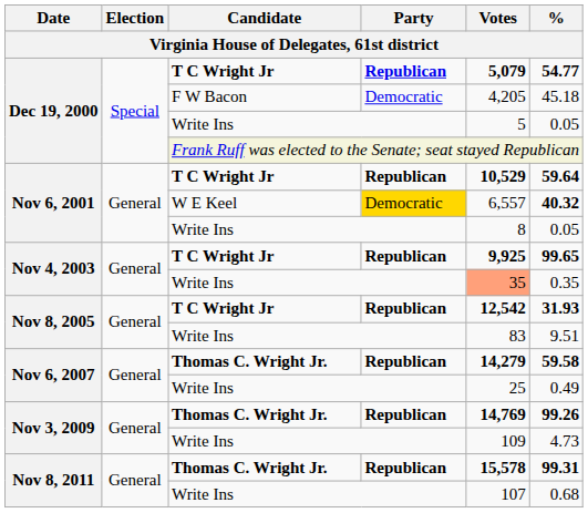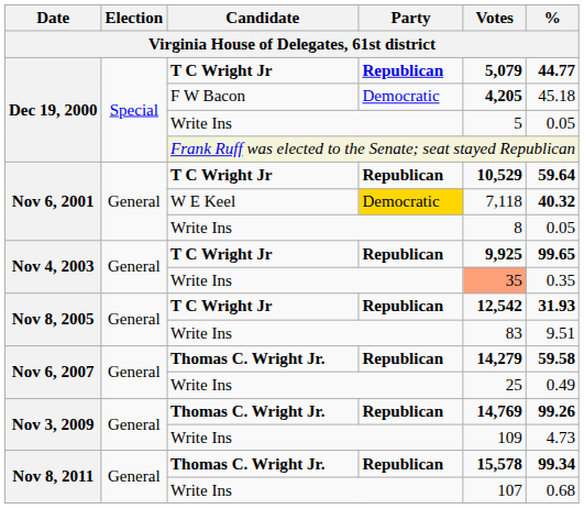 <table class="wikitable">
 <tr>
 <th>Date</th>
 <th>Election</th>
 <th>Candidate</th>
 <th>Party</th>
 <th>Votes</th>
 <th>%</th>
 </tr>
 <tr>
 <th colspan="6">Virginia House of Delegates, 61st district</th>
 </tr>
 <tr>
 <th rowspan="4">Dec 19, 2000</th>
 <td rowspan="4" align="center"><a href='#'>Special</a></td>
 <td><strong>T C Wright Jr</strong></td>
 <td><strong><a href='#'>Republican</a></strong></td>
 <td align="right"><strong>5,079</strong></td>
-<td align="right"><strong>54.77</strong></td>
+<td align="right"><strong>44.77</strong></td>
 </tr>
 <tr>
 <td>F W Bacon</td>
 <td><a href='#'>Democratic</a></td>
-<td align="right">4,205</td>
+<td align="right"><strong>4,205</strong></td>
 <td align="right">45.18</td>
 </tr>
 <tr>
 <td colspan="2">Write Ins</td>
 <td align="right">5</td>
 <td align="right">0.05</td>
 </tr>
 <tr>
 <td colspan="4" style="background:Beige"><em><a href='#'>Frank Ruff</a> was elected to the Senate; seat stayed Republican</em></td>
 </tr>
 <tr>
 <th rowspan="3">Nov 6, 2001</th>
 <td rowspan="3" align="center">General</td>
 <td><strong>T C Wright Jr</strong></td>
 <td><strong>Republican</strong></td>
 <td align="right"><strong>10,529</strong></td>
 <td align="right"><strong>59.64</strong></td>
 </tr>
 <tr>
 <td>W E Keel</td>
 <td style="background: gold;">Democratic</td>
-<td align="right">6,557</td>
+<td align="right">7,118</td>
 <td align="right"><strong>40.32</strong></td>
 </tr>
 <tr>
 <td colspan="2">Write Ins</td>
 <td align="right">8</td>
 <td align="right">0.05</td>
 </tr>
 <tr>
 <th rowspan="2">Nov 4, 2003</th>
 <td rowspan="2" align="center">General</td>
 <td><strong>T C Wright Jr</strong></td>
 <td><strong>Republican</strong></td>
 <td align="right"><strong>9,925</strong></td>
 <td align="right"><strong>99.65</strong></td>
 </tr>
 <tr>
 <td colspan="2">Write Ins</td>
 <td align="right" style="background: lightsalmon;">35</td>
 <td align="right">0.35</td>
 </tr>
 <tr>
 <th rowspan="2">Nov 8, 2005</th>
 <td rowspan="2" align="center">General</td>
 <td><strong>T C Wright Jr</strong></td>
 <td><strong>Republican</strong></td>
 <td align="right"><strong>12,542</strong></td>
 <td align="right"><strong>31.93</strong></td>
 </tr>
 <tr>
 <td colspan="2">Write Ins</td>
 <td align="right">83</td>
 <td align="right">9.51</td>
 </tr>
 <tr>
 <th rowspan="2">Nov 6, 2007</th>
 <td rowspan="2" align="center">General</td>
 <td><strong>Thomas C. Wright Jr.</strong></td>
 <td><strong>Republican</strong></td>
 <td align="right"><strong>14,279</strong></td>
 <td align="right"><strong>59.58</strong></td>
 </tr>
 <tr>
 <td colspan="2">Write Ins</td>
 <td align="right">25</td>
 <td align="right">0.49</td>
 </tr>
 <tr>
 <th rowspan="2">Nov 3, 2009</th>
 <td rowspan="2" align="center">General</td>
 <td><strong>Thomas C. Wright Jr.</strong></td>
 <td><strong>Republican</strong></td>
 <td align="right"><strong>14,769</strong></td>
 <td align="right"><strong>99.26</strong></td>
 </tr>
 <tr>
 <td colspan="2">Write Ins</td>
 <td align="right">109</td>
 <td align="right">4.73</td>
 </tr>
 <tr>
 <th rowspan="2">Nov 8, 2011</th>
 <td rowspan="2" align="center">General</td>
 <td><strong>Thomas C. Wright Jr.</strong></td>
 <td><strong>Republican</strong></td>
 <td align="right"><strong>15,578</strong></td>
-<td align="right"><strong>99.31</strong></td>
+<td align="right"><strong>99.34</strong></td>
 </tr>
 <tr>
 <td colspan="2">Write Ins</td>
 <td align="right">107</td>
 <td align="right">0.68</td>
 </tr>
 </table>
